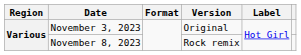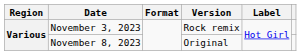 <table class="wikitable plainrowheaders">
 <tr>
 <th scope="col">Region</th>
 <th scope="col">Date</th>
 <th scope="col">Format</th>
 <th scope="col">Version</th>
 <th scope="col">Label</th>
 <th scope="col"></th>
 </tr>
 <tr>
 <th scope="row" rowspan="2">Various</th>
 <td>November 3, 2023</td>
 <td rowspan="2"></td>
-<td>Original</td>
+<td>Rock remix</td>
 <td rowspan="2"><a href='#'>Hot Girl</a></td>
 <td style="text-align:center;"></td>
 </tr>
 <tr>
 <td>November 8, 2023</td>
-<td>Rock remix</td>
+<td>Original</td>
 <td style="text-align:center;"></td>
 </tr>
 </table>
